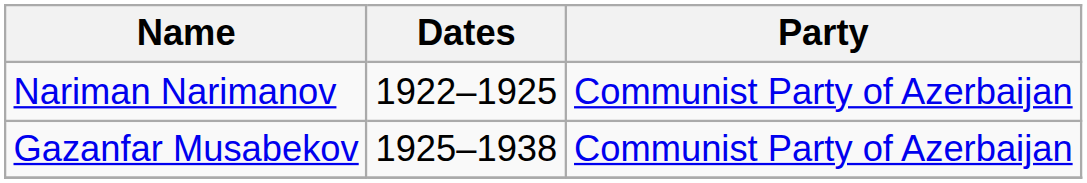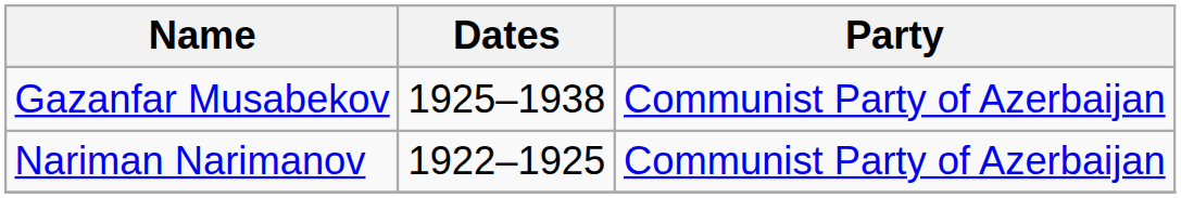 <table class="wikitable">
 <tr>
 <th>Name</th>
 <th>Dates</th>
 <th>Party</th>
 </tr>
 <tr>
+<td><a href='#'>Gazanfar Musabekov</a></td>
+<td>1925–1938</td>
+<td><a href='#'>Communist Party of Azerbaijan</a></td>
+</tr>
+<tr>
 <td><a href='#'>Nariman Narimanov</a></td>
 <td>1922–1925</td>
 <td><a href='#'>Communist Party of Azerbaijan</a></td>
 </tr>
 <tr>
-<td><a href='#'>Gazanfar Musabekov</a></td>
-<td>1925–1938</td>
-<td><a href='#'>Communist Party of Azerbaijan</a></td>
-</tr>
-<tr>
 </tr>
 </table>
